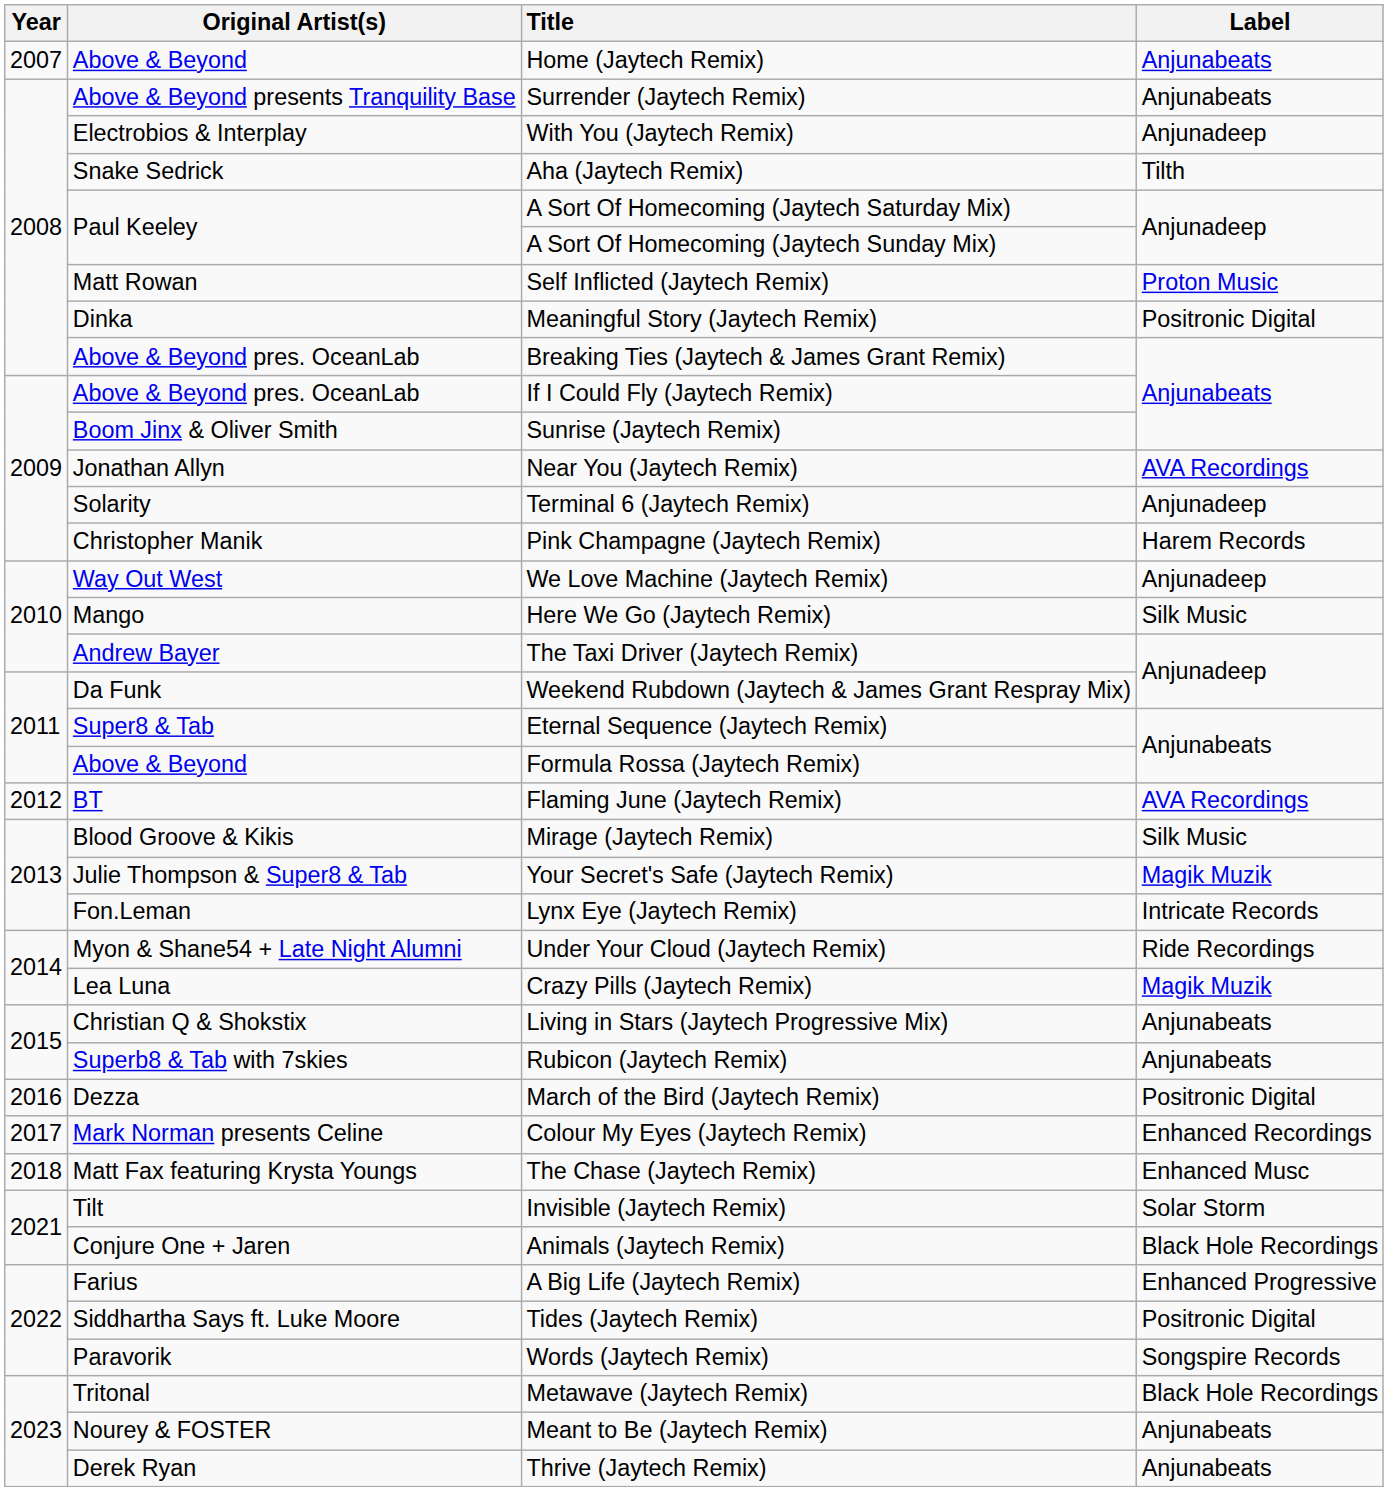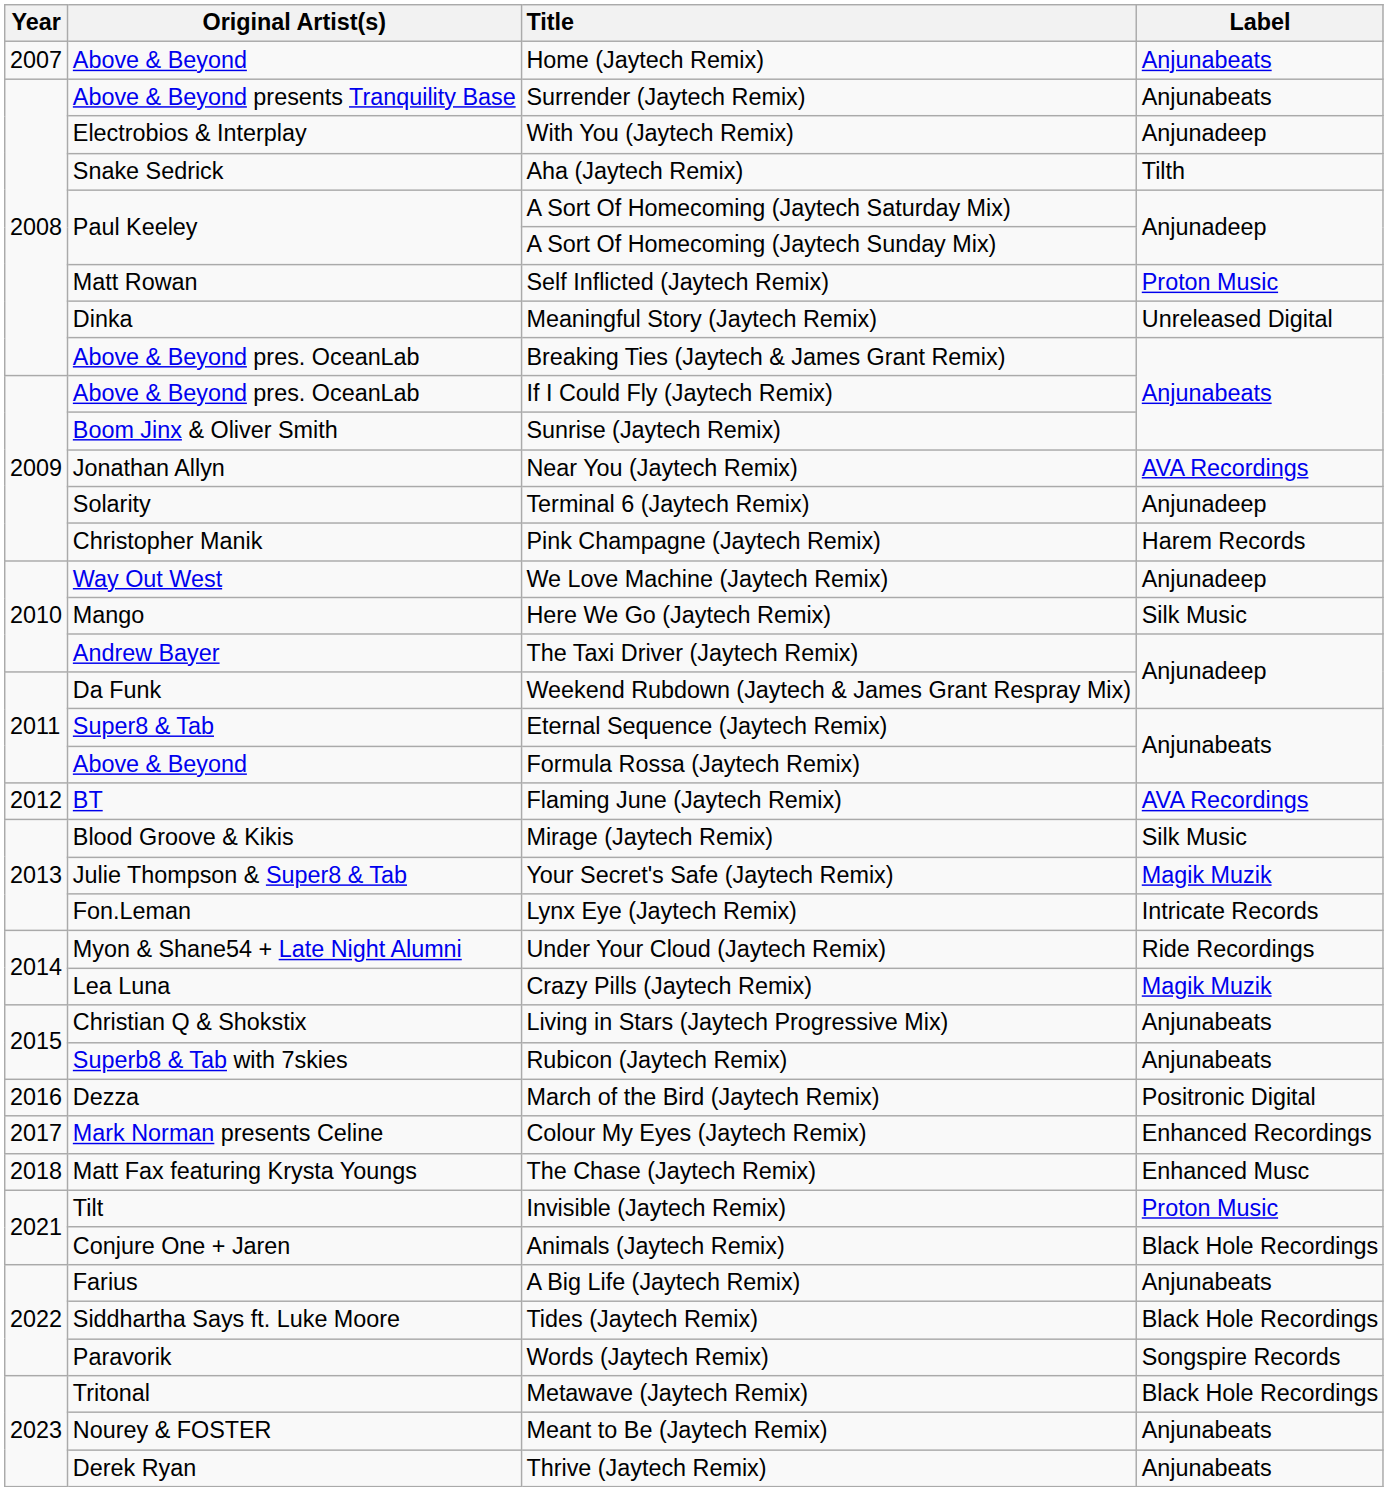 <table class="wikitable plainrowheaders">
 <tr>
 <th style="text-align:center; width:auto;">Year</th>
 <th>Original Artist(s)</th>
 <th style="text-align:left;">Title</th>
 <th>Label</th>
 </tr>
 <tr>
 <td>2007</td>
 <td><a href='#'>Above & Beyond</a></td>
 <td>Home (Jaytech Remix)</td>
 <td><a href='#'>Anjunabeats</a></td>
 </tr>
 <tr>
 <td rowspan="8">2008</td>
 <td><a href='#'>Above & Beyond</a> presents <a href='#'>Tranquility Base</a></td>
 <td>Surrender (Jaytech Remix)</td>
 <td>Anjunabeats</td>
 </tr>
 <tr>
 <td>Electrobios & Interplay</td>
 <td>With You (Jaytech Remix)</td>
 <td>Anjunadeep</td>
 </tr>
 <tr>
 <td>Snake Sedrick</td>
 <td>Aha (Jaytech Remix)</td>
 <td>Tilth</td>
 </tr>
 <tr>
 <td rowspan="2">Paul Keeley</td>
 <td>A Sort Of Homecoming (Jaytech Saturday Mix)</td>
 <td rowspan="2">Anjunadeep</td>
 </tr>
 <tr>
 <td>A Sort Of Homecoming (Jaytech Sunday Mix)</td>
 </tr>
 <tr>
 <td>Matt Rowan</td>
 <td>Self Inflicted (Jaytech Remix)</td>
 <td><a href='#'>Proton Music</a></td>
 </tr>
 <tr>
 <td>Dinka</td>
 <td>Meaningful Story (Jaytech Remix)</td>
-<td>Positronic Digital</td>
+<td>Unreleased Digital</td>
 </tr>
 <tr>
 <td><a href='#'>Above & Beyond</a> pres. OceanLab</td>
 <td>Breaking Ties (Jaytech & James Grant Remix)</td>
 <td rowspan="3"><a href='#'>Anjunabeats</a></td>
 </tr>
 <tr>
 <td rowspan="5">2009</td>
 <td><a href='#'>Above & Beyond</a> pres. OceanLab</td>
 <td>If I Could Fly (Jaytech Remix)</td>
 </tr>
 <tr>
 <td><a href='#'>Boom Jinx</a> & Oliver Smith</td>
 <td>Sunrise (Jaytech Remix)</td>
 </tr>
 <tr>
 <td>Jonathan Allyn</td>
 <td>Near You (Jaytech Remix)</td>
 <td><a href='#'>AVA Recordings</a></td>
 </tr>
 <tr>
 <td>Solarity</td>
 <td>Terminal 6 (Jaytech Remix)</td>
 <td>Anjunadeep</td>
 </tr>
 <tr>
 <td>Christopher Manik</td>
 <td>Pink Champagne (Jaytech Remix)</td>
 <td>Harem Records</td>
 </tr>
 <tr>
 <td rowspan="3">2010</td>
 <td><a href='#'>Way Out West</a></td>
 <td>We Love Machine (Jaytech Remix)</td>
 <td>Anjunadeep</td>
 </tr>
 <tr>
 <td>Mango</td>
 <td>Here We Go (Jaytech Remix)</td>
 <td>Silk Music</td>
 </tr>
 <tr>
 <td><a href='#'>Andrew Bayer</a></td>
 <td>The Taxi Driver (Jaytech Remix)</td>
 <td rowspan="2">Anjunadeep</td>
 </tr>
 <tr>
 <td rowspan="3">2011</td>
 <td>Da Funk</td>
 <td>Weekend Rubdown (Jaytech & James Grant Respray Mix)</td>
 </tr>
 <tr>
 <td><a href='#'>Super8 & Tab</a></td>
 <td>Eternal Sequence (Jaytech Remix)</td>
 <td rowspan="2">Anjunabeats</td>
 </tr>
 <tr>
 <td><a href='#'>Above & Beyond</a></td>
 <td>Formula Rossa (Jaytech Remix)</td>
 </tr>
 <tr>
 <td>2012</td>
 <td><a href='#'>BT</a></td>
 <td>Flaming June (Jaytech Remix)</td>
 <td><a href='#'>AVA Recordings</a></td>
 </tr>
 <tr>
 <td rowspan="3">2013</td>
 <td>Blood Groove & Kikis</td>
 <td>Mirage (Jaytech Remix)</td>
 <td>Silk Music</td>
 </tr>
 <tr>
 <td>Julie Thompson & <a href='#'>Super8 & Tab</a></td>
 <td>Your Secret's Safe (Jaytech Remix)</td>
 <td><a href='#'>Magik Muzik</a></td>
 </tr>
 <tr>
 <td>Fon.Leman</td>
 <td>Lynx Eye (Jaytech Remix)</td>
 <td>Intricate Records</td>
 </tr>
 <tr>
 <td rowspan="2">2014</td>
 <td>Myon & Shane54 + <a href='#'>Late Night Alumni</a></td>
 <td>Under Your Cloud (Jaytech Remix)</td>
 <td>Ride Recordings</td>
 </tr>
 <tr>
 <td>Lea Luna</td>
 <td>Crazy Pills (Jaytech Remix)</td>
 <td><a href='#'>Magik Muzik</a></td>
 </tr>
 <tr>
 <td rowspan="2">2015</td>
 <td>Christian Q & Shokstix</td>
 <td>Living in Stars (Jaytech Progressive Mix)</td>
 <td>Anjunabeats</td>
 </tr>
 <tr>
 <td><a href='#'>Superb8 & Tab</a> with 7skies</td>
 <td>Rubicon (Jaytech Remix)</td>
 <td>Anjunabeats</td>
 </tr>
 <tr>
 <td>2016</td>
 <td>Dezza</td>
 <td>March of the Bird (Jaytech Remix)</td>
 <td>Positronic Digital</td>
 </tr>
 <tr>
 <td>2017</td>
 <td><a href='#'>Mark Norman</a> presents Celine</td>
 <td>Colour My Eyes (Jaytech Remix)</td>
 <td>Enhanced Recordings</td>
 </tr>
 <tr>
 <td>2018</td>
 <td>Matt Fax featuring Krysta Youngs</td>
 <td>The Chase (Jaytech Remix)</td>
 <td>Enhanced Musc</td>
 </tr>
 <tr>
 <td rowspan="2">2021</td>
 <td>Tilt</td>
 <td>Invisible (Jaytech Remix)</td>
-<td>Solar Storm</td>
+<td><a href='#'>Proton Music</a></td>
 </tr>
 <tr>
 <td>Conjure One + Jaren</td>
 <td>Animals (Jaytech Remix)</td>
 <td>Black Hole Recordings</td>
 </tr>
 <tr>
 <td rowspan="3">2022</td>
 <td>Farius</td>
 <td>A Big Life (Jaytech Remix)</td>
-<td>Enhanced Progressive</td>
+<td>Anjunabeats</td>
 </tr>
 <tr>
 <td>Siddhartha Says ft. Luke Moore</td>
 <td>Tides (Jaytech Remix)</td>
-<td>Positronic Digital</td>
+<td>Black Hole Recordings</td>
 </tr>
 <tr>
 <td>Paravorik</td>
 <td>Words (Jaytech Remix)</td>
 <td>Songspire Records</td>
 </tr>
 <tr>
 <td rowspan="3">2023</td>
 <td>Tritonal</td>
 <td>Metawave (Jaytech Remix)</td>
 <td>Black Hole Recordings</td>
 </tr>
 <tr>
 <td>Nourey & FOSTER</td>
 <td>Meant to Be (Jaytech Remix)</td>
 <td>Anjunabeats</td>
 </tr>
 <tr>
 <td>Derek Ryan</td>
 <td>Thrive (Jaytech Remix)</td>
 <td>Anjunabeats</td>
 </tr>
 </table>
